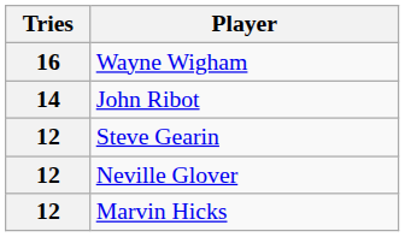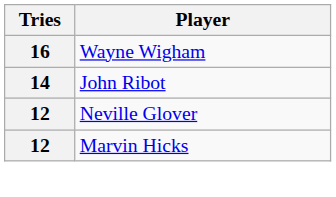 <table class="wikitable" style="text-align:left;">
 <tr>
 <th width=50>Tries</th>
 <th width=200>Player</th>
 </tr>
 <tr>
 <th>16</th>
 <td> <a href='#'>Wayne Wigham</a></td>
 </tr>
 <tr>
 <th>14</th>
 <td> <a href='#'>John Ribot</a></td>
 </tr>
 <tr>
 <th>12</th>
-<td> <a href='#'>Steve Gearin</a></td>
-</tr>
-<tr>
-<th>12</th>
 <td> <a href='#'>Neville Glover</a></td>
 </tr>
 <tr>
 <th>12</th>
 <td> <a href='#'>Marvin Hicks</a></td>
 </tr>
 </table>
